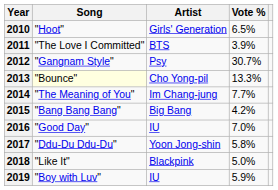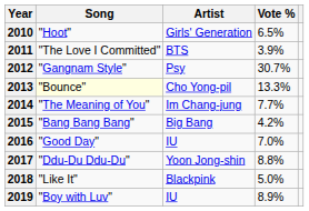 <table class="wikitable plainrowheaders sortable">
 <tr>
 <th scope="col">Year</th>
 <th scope="col">Song</th>
 <th scope="col">Artist</th>
 <th scope="col">Vote %</th>
 <th scope="col" class="unsortable"></th>
 </tr>
 <tr>
 <th scope="row">2010</th>
 <td>"<a href='#'>Hoot</a>"</td>
 <td><a href='#'>Girls' Generation</a></td>
 <td>6.5%</td>
 <td></td>
 </tr>
 <tr>
 <th scope="row">2011</th>
 <td>"The Love I Committed"</td>
 <td><a href='#'>BTS</a></td>
 <td>3.9%</td>
 <td></td>
 </tr>
 <tr>
 <th scope="row">2012</th>
 <td>"<a href='#'>Gangnam Style</a>"</td>
 <td><a href='#'>Psy</a></td>
 <td>30.7%</td>
 <td></td>
 </tr>
 <tr>
 <th scope="row">2013</th>
 <td style="background: lightyellow;">"Bounce"</td>
 <td><a href='#'>Cho Yong-pil</a></td>
 <td>13.3%</td>
 <td></td>
 </tr>
 <tr>
 <th scope="row">2014</th>
 <td>"<a href='#'>The Meaning of You</a>"</td>
 <td><a href='#'>Im Chang-jung</a></td>
 <td>7.7%</td>
 <td></td>
 </tr>
 <tr>
 <th scope="row">2015</th>
 <td>"<a href='#'>Bang Bang Bang</a>"</td>
 <td><a href='#'>Big Bang</a></td>
 <td>4.2%</td>
 <td></td>
 </tr>
 <tr>
 <th scope="row">2016</th>
 <td>"<a href='#'>Good Day</a>"</td>
 <td><a href='#'>IU</a></td>
 <td>7.0%</td>
 <td></td>
 </tr>
 <tr>
 <th scope="row">2017</th>
 <td>"<a href='#'>Ddu-Du Ddu-Du</a>"</td>
 <td><a href='#'>Yoon Jong-shin</a></td>
-<td>5.8%</td>
+<td>8.8%</td>
 <td></td>
 </tr>
 <tr>
 <th scope="row">2018</th>
 <td>"Like It"</td>
 <td><a href='#'>Blackpink</a></td>
 <td>5.0%</td>
 <td></td>
 </tr>
 <tr>
 <th scope="row">2019</th>
 <td>"<a href='#'>Boy with Luv</a>"</td>
 <td><a href='#'>IU</a></td>
-<td>5.9%</td>
+<td>8.9%</td>
 <td></td>
 </tr>
 </table>
